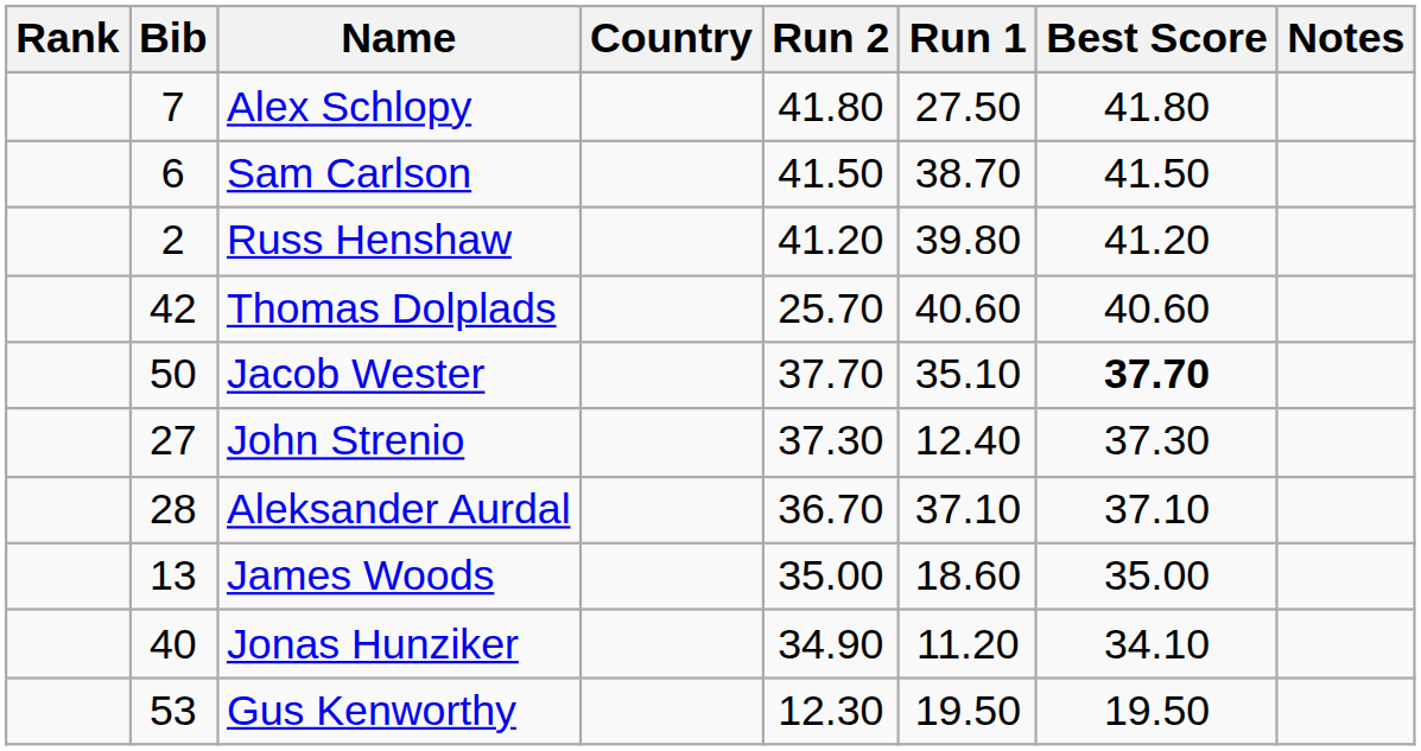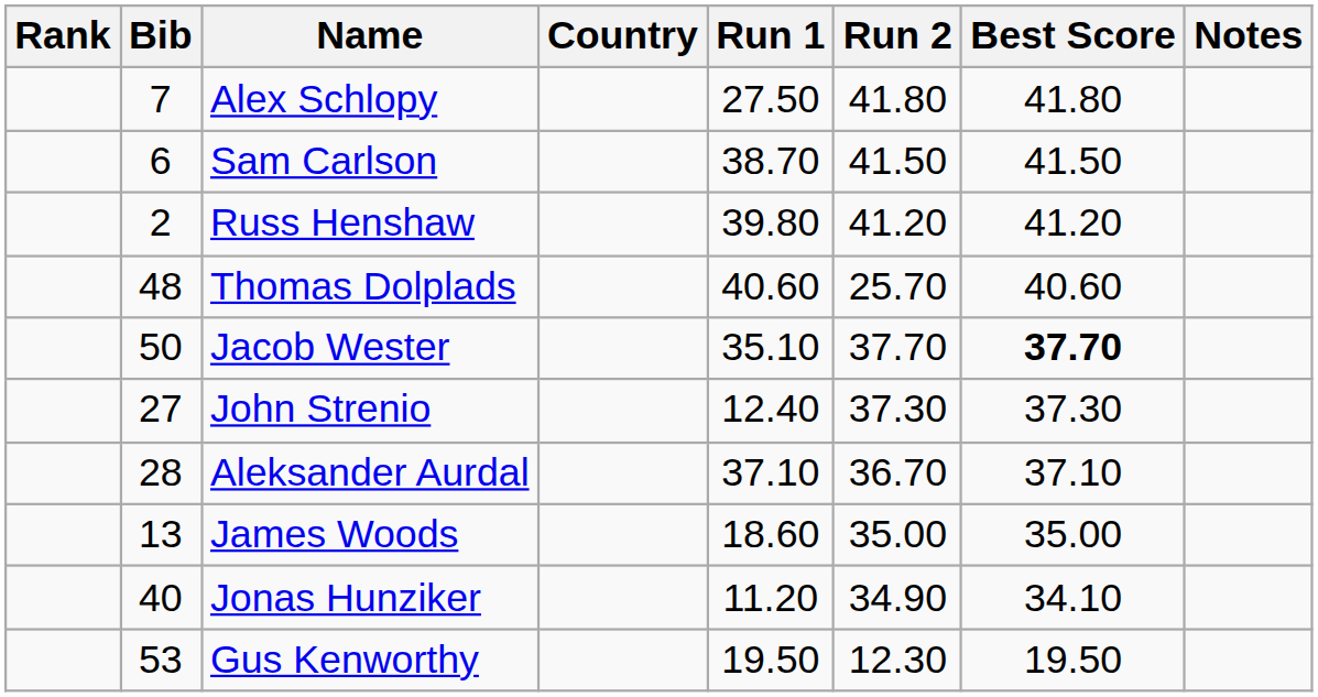 <table class="wikitable sortable" style="text-align:center">
 <tr>
 <th>Rank</th>
 <th>Bib</th>
 <th>Name</th>
 <th>Country</th>
+<th>Run 1</th>
 <th>Run 2</th>
-<th>Run 1</th>
 <th>Best Score</th>
 <th>Notes</th>
 </tr>
 <tr>
 <td></td>
 <td>7</td>
 <td align=left><a href='#'>Alex Schlopy</a></td>
 <td align=left></td>
+<td>27.50</td>
 <td>41.80</td>
-<td>27.50</td>
 <td>41.80</td>
 <td></td>
 </tr>
 <tr>
 <td></td>
 <td>6</td>
 <td align=left><a href='#'>Sam Carlson</a></td>
 <td align=left></td>
+<td>38.70</td>
 <td>41.50</td>
-<td>38.70</td>
 <td>41.50</td>
 <td></td>
 </tr>
 <tr>
 <td></td>
 <td>2</td>
 <td align=left><a href='#'>Russ Henshaw</a></td>
 <td align=left></td>
+<td>39.80</td>
 <td>41.20</td>
-<td>39.80</td>
 <td>41.20</td>
 <td></td>
 </tr>
 <tr>
 <td></td>
-<td>42</td>
+<td>48</td>
 <td align=left><a href='#'>Thomas Dolplads</a></td>
 <td align=left></td>
+<td>40.60</td>
 <td>25.70</td>
-<td>40.60</td>
 <td>40.60</td>
 <td></td>
 </tr>
 <tr>
 <td></td>
 <td>50</td>
 <td align=left><a href='#'>Jacob Wester</a></td>
 <td align=left></td>
+<td>35.10</td>
 <td>37.70</td>
-<td>35.10</td>
 <td><strong>37.70</strong></td>
 <td></td>
 </tr>
 <tr>
 <td></td>
 <td>27</td>
 <td align=left><a href='#'>John Strenio</a></td>
 <td align=left></td>
+<td>12.40</td>
 <td>37.30</td>
-<td>12.40</td>
 <td>37.30</td>
 <td></td>
 </tr>
 <tr>
 <td></td>
 <td>28</td>
 <td align=left><a href='#'>Aleksander Aurdal</a></td>
 <td align=left></td>
+<td>37.10</td>
 <td>36.70</td>
-<td>37.10</td>
 <td>37.10</td>
 <td></td>
 </tr>
 <tr>
 <td></td>
 <td>13</td>
 <td align=left><a href='#'>James Woods</a></td>
 <td align=left></td>
+<td>18.60</td>
 <td>35.00</td>
-<td>18.60</td>
 <td>35.00</td>
 <td></td>
 </tr>
 <tr>
 <td></td>
 <td>40</td>
 <td align=left><a href='#'>Jonas Hunziker</a></td>
 <td align=left></td>
+<td>11.20</td>
 <td>34.90</td>
-<td>11.20</td>
 <td>34.10</td>
 <td></td>
 </tr>
 <tr>
 <td></td>
 <td>53</td>
 <td align=left><a href='#'>Gus Kenworthy</a></td>
 <td align=left></td>
+<td>19.50</td>
 <td>12.30</td>
-<td>19.50</td>
 <td>19.50</td>
 <td></td>
 </tr>
 </table>
